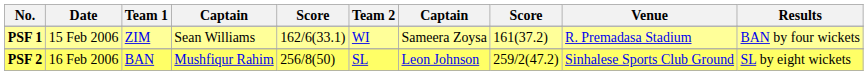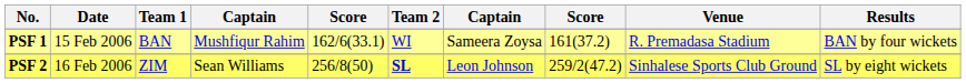 <table class="wikitable">
 <tr>
 <th>No.</th>
 <th>Date</th>
 <th>Team 1</th>
 <th>Captain</th>
 <th>Score</th>
 <th>Team 2</th>
 <th>Captain</th>
 <th>Score</th>
 <th>Venue</th>
 <th>Results</th>
 </tr>
 <tr>
 </tr>
 <tr bgcolor="FFFF99">
 <td><strong>PSF 1</strong></td>
 <td>15 Feb 2006</td>
-<td><a href='#'>ZIM</a></td>
-<td>Sean Williams</td>
+<td><a href='#'>BAN</a></td>
+<td><a href='#'>Mushfiqur Rahim</a></td>
 <td>162/6(33.1)</td>
 <td><a href='#'>WI</a></td>
 <td>Sameera Zoysa</td>
 <td>161(37.2)</td>
 <td><a href='#'>R. Premadasa Stadium</a></td>
 <td><a href='#'>BAN</a> by four wickets</td>
 </tr>
 <tr>
 </tr>
 <tr bgcolor="FFFF66">
 <td><strong>PSF 2</strong></td>
 <td>16 Feb 2006</td>
-<td><a href='#'>BAN</a></td>
-<td><a href='#'>Mushfiqur Rahim</a></td>
+<td><a href='#'>ZIM</a></td>
+<td>Sean Williams</td>
 <td>256/8(50)</td>
-<td><a href='#'>SL</a></td>
+<td><strong><a href='#'>SL</a></strong></td>
 <td><a href='#'>Leon Johnson</a></td>
 <td>259/2(47.2)</td>
 <td><a href='#'>Sinhalese Sports Club Ground</a></td>
 <td><a href='#'>SL</a> by eight wickets</td>
 </tr>
 </table>
